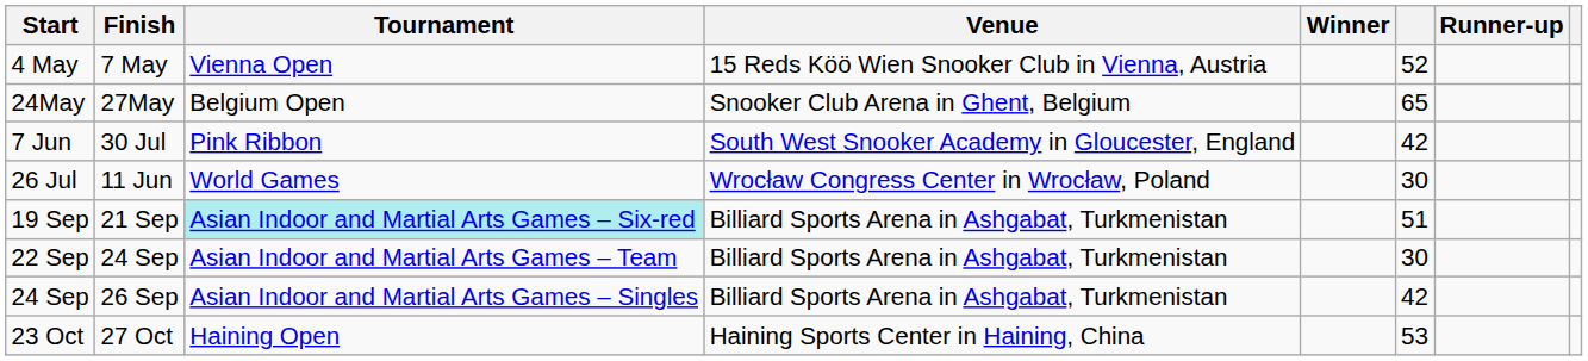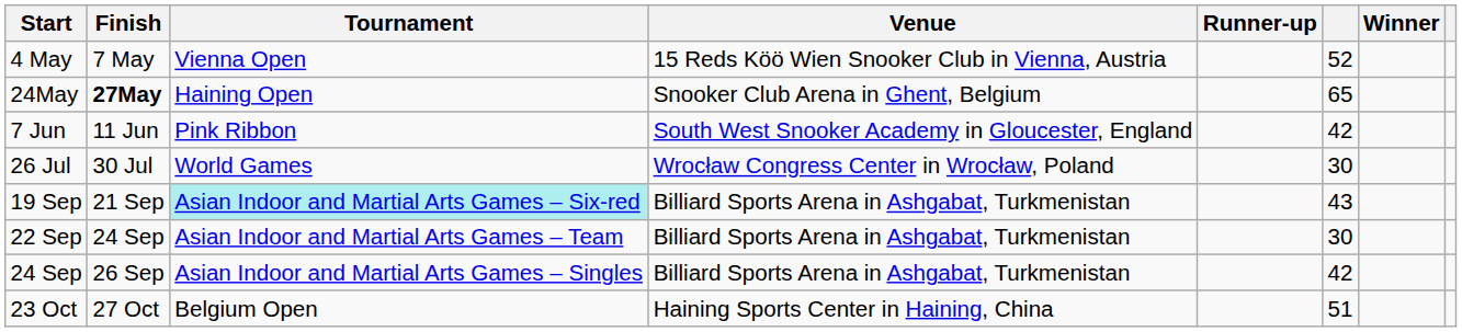 <table class="wikitable" style="font-size: 90%">
 <tr>
 <th>Start</th>
 <th>Finish</th>
 <th>Tournament</th>
 <th>Venue</th>
+<th>Runner-up</th>
+<th></th>
 <th>Winner</th>
-<th></th>
-<th>Runner-up</th>
 <th></th>
 </tr>
 <tr>
 <td>4 May</td>
 <td>7 May</td>
 <td><a href='#'>Vienna Open</a></td>
 <td>15 Reds Köö Wien Snooker Club in <a href='#'>Vienna</a>, Austria</td>
 <td></td>
 <td style="text-align:center;">52</td>
 <td></td>
 <td></td>
 </tr>
 <tr>
 <td>24May</td>
-<td>27May</td>
-<td>Belgium Open</td>
+<td><strong>27May</strong></td>
+<td><a href='#'>Haining Open</a></td>
 <td>Snooker Club Arena in <a href='#'>Ghent</a>, Belgium</td>
 <td></td>
 <td style="text-align:center;">65</td>
 <td></td>
 <td></td>
 </tr>
 <tr>
 <td>7 Jun</td>
-<td>30 Jul</td>
+<td>11 Jun</td>
 <td><a href='#'>Pink Ribbon</a></td>
 <td><a href='#'>South West Snooker Academy</a> in <a href='#'>Gloucester</a>, England</td>
 <td></td>
 <td style="text-align:center;">42</td>
 <td></td>
 <td></td>
 </tr>
 <tr>
 <td>26 Jul</td>
-<td>11 Jun</td>
+<td>30 Jul</td>
 <td><a href='#'>World Games</a></td>
 <td><a href='#'>Wrocław Congress Center</a> in <a href='#'>Wrocław</a>, Poland</td>
 <td></td>
 <td style="text-align:center;">30</td>
 <td></td>
 <td></td>
 </tr>
 <tr>
 <td>19 Sep</td>
 <td>21 Sep</td>
 <td style="background: paleturquoise;"><a href='#'>Asian Indoor and Martial Arts Games – Six-red</a></td>
 <td>Billiard Sports Arena in <a href='#'>Ashgabat</a>, Turkmenistan</td>
 <td></td>
-<td style="text-align:center;">51</td>
+<td style="text-align:center;">43</td>
 <td></td>
 <td></td>
 </tr>
 <tr>
 <td>22 Sep</td>
 <td>24 Sep</td>
 <td><a href='#'>Asian Indoor and Martial Arts Games – Team</a></td>
 <td>Billiard Sports Arena in <a href='#'>Ashgabat</a>, Turkmenistan</td>
 <td></td>
 <td style="text-align:center;">30</td>
 <td></td>
 <td></td>
 </tr>
 <tr>
 <td>24 Sep</td>
 <td>26 Sep</td>
 <td><a href='#'>Asian Indoor and Martial Arts Games – Singles</a></td>
 <td>Billiard Sports Arena in <a href='#'>Ashgabat</a>, Turkmenistan</td>
 <td></td>
 <td style="text-align:center;">42</td>
 <td></td>
 <td></td>
 </tr>
 <tr>
 <td>23 Oct</td>
 <td>27 Oct</td>
-<td><a href='#'>Haining Open</a></td>
+<td>Belgium Open</td>
 <td>Haining Sports Center in <a href='#'>Haining</a>, China</td>
 <td></td>
-<td style="text-align:center;">53</td>
+<td style="text-align:center;">51</td>
 <td></td>
 <td></td>
 </tr>
 </table>
